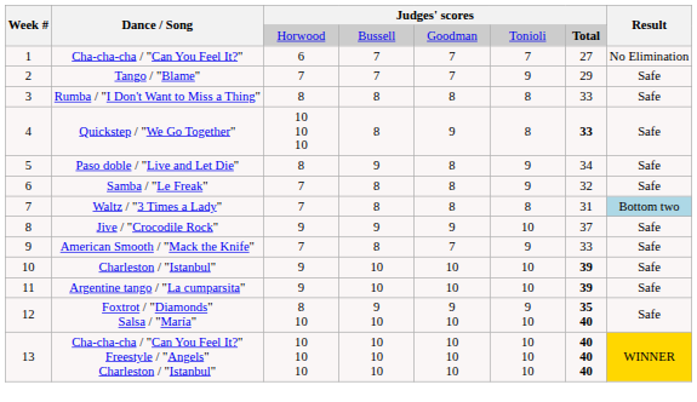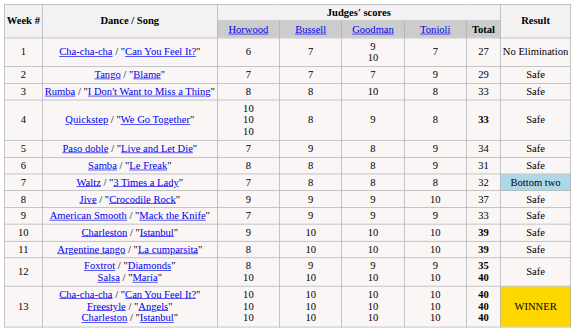 <table class="wikitable collapsible collapsed">
 <tr>
 <th rowspan="2">Week #</th>
 <th rowspan="2">Dance / Song</th>
 <th colspan="5">Judges' scores</th>
 <th rowspan="2">Result</th>
 </tr>
 <tr style="text-align:center; background:#ccc;">
 <td style="width:11%; "><a href='#'>Horwood</a></td>
 <td style="width:11%; "><a href='#'>Bussell</a></td>
 <td style="width:11%; "><a href='#'>Goodman</a></td>
 <td style="width:11%; "><a href='#'>Tonioli</a></td>
 <td style="width:6%; "><strong>Total</strong></td>
 </tr>
 <tr style="text-align: center; background:#faf6f6;">
 <td>1</td>
 <td><a href='#'>Cha-cha-cha</a> / "<a href='#'>Can You Feel It?</a>"</td>
 <td>6</td>
 <td>7</td>
-<td>7</td>
+<td>9<br>10</td>
 <td>7</td>
 <td>27</td>
 <td>No Elimination</td>
 </tr>
 <tr style="text-align:center; background:#faf6f6;">
 <td>2</td>
 <td><a href='#'>Tango</a> / "<a href='#'>Blame</a>"</td>
 <td>7</td>
 <td>7</td>
 <td>7</td>
 <td>9</td>
 <td>29</td>
 <td>Safe</td>
 </tr>
 <tr style="text-align:center; background:#faf6f6;">
 <td>3</td>
 <td><a href='#'>Rumba</a> / "<a href='#'>I Don't Want to Miss a Thing</a>"</td>
 <td>8</td>
 <td>8</td>
-<td>8</td>
+<td>10</td>
 <td>8</td>
 <td>33</td>
 <td>Safe</td>
 </tr>
 <tr style="text-align:center; background:#faf6f6;">
 <td>4</td>
 <td><a href='#'>Quickstep</a> / "<a href='#'>We Go Together</a>"</td>
 <td>10<br>10<br>10</td>
 <td>8</td>
 <td>9</td>
 <td>8</td>
 <td><span><strong>33</strong></span></td>
 <td>Safe</td>
 </tr>
 <tr style="text-align:center; background:#faf6f6;">
 <td>5</td>
 <td><a href='#'>Paso doble</a> / "<a href='#'>Live and Let Die</a>"</td>
-<td>8</td>
+<td>7</td>
 <td>9</td>
 <td>8</td>
 <td>9</td>
 <td>34</td>
 <td>Safe</td>
 </tr>
 <tr style="text-align:center; background:#faf6f6;">
 <td>6</td>
 <td><a href='#'>Samba</a> / "<a href='#'>Le Freak</a>"</td>
-<td>7</td>
+<td>8</td>
 <td>8</td>
 <td>8</td>
 <td>9</td>
-<td>32</td>
+<td>31</td>
 <td>Safe</td>
 </tr>
 <tr style="text-align:center; background:#faf6f6;">
 <td>7</td>
 <td><a href='#'>Waltz</a> / "<a href='#'>3 Times a Lady</a>"</td>
 <td>7</td>
 <td>8</td>
 <td>8</td>
 <td>8</td>
-<td>31</td>
+<td>32</td>
 <td bgcolor=lightblue>Bottom two</td>
 </tr>
 <tr style="text-align:center; background:#faf6f6;">
 <td>8</td>
 <td><a href='#'>Jive</a> / "<a href='#'>Crocodile Rock</a>"</td>
 <td>9</td>
 <td>9</td>
 <td>9</td>
 <td>10</td>
 <td>37</td>
 <td>Safe</td>
 </tr>
 <tr style="text-align:center; background:#faf6f6;">
 <td>9</td>
 <td><a href='#'>American Smooth</a> / "<a href='#'>Mack the Knife</a>"</td>
 <td>7</td>
-<td>8</td>
-<td>7</td>
+<td>9</td>
+<td>9</td>
 <td>9</td>
 <td>33</td>
 <td>Safe</td>
 </tr>
 <tr style="text-align:center; background:#faf6f6;">
 <td>10</td>
 <td><a href='#'>Charleston</a> / "<a href='#'>Istanbul</a>"</td>
 <td>9</td>
 <td>10</td>
 <td>10</td>
 <td>10</td>
 <td><span><strong>39</strong></span></td>
 <td>Safe</td>
 </tr>
 <tr style="text-align:center; background:#faf6f6;">
 <td>11</td>
 <td><a href='#'>Argentine tango</a> / "<a href='#'>La cumparsita</a>"</td>
-<td>9</td>
+<td>8</td>
 <td>10</td>
 <td>10</td>
 <td>10</td>
 <td><span><strong>39</strong></span></td>
 <td>Safe</td>
 </tr>
 <tr style="text-align:center; background:#faf6f6;">
 <td>12</td>
 <td><a href='#'>Foxtrot</a> / "<a href='#'>Diamonds</a>"<br><a href='#'>Salsa</a> / "<a href='#'>María</a>"</td>
 <td>8<br>10</td>
 <td>9<br>10</td>
 <td>9<br>10</td>
 <td>9<br>10</td>
 <td><span><strong>35</strong></span><br><span><strong>40</strong></span></td>
 <td>Safe</td>
 </tr>
 <tr style="text-align:center; background:#faf6f6;">
 <td>13</td>
 <td><a href='#'>Cha-cha-cha</a> / "<a href='#'>Can You Feel It?</a>"<br><a href='#'>Freestyle</a> / "<a href='#'>Angels</a>"<br><a href='#'>Charleston</a> / "<a href='#'>Istanbul</a>"</td>
 <td>10<br>10<br>10</td>
 <td>10<br>10<br>10</td>
 <td>10<br>10<br>10</td>
 <td>10<br>10<br>10</td>
 <td><span><strong>40</strong></span><br><span><strong>40</strong></span><br><span><strong>40</strong></span></td>
 <td style="background:gold;">WINNER</td>
 </tr>
 </table>
